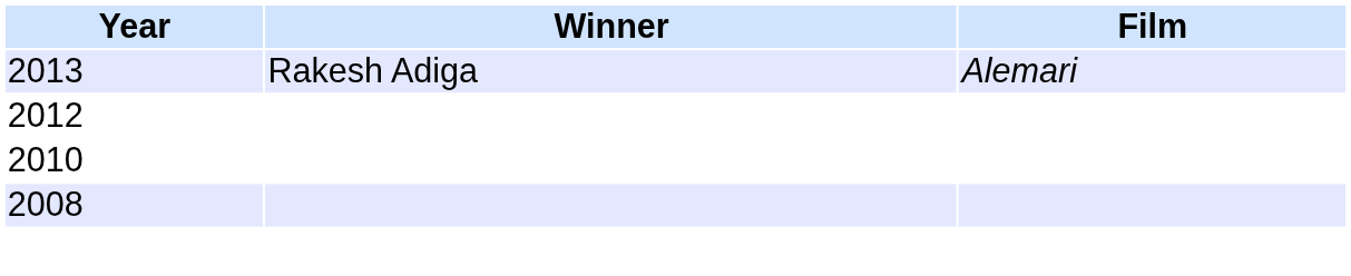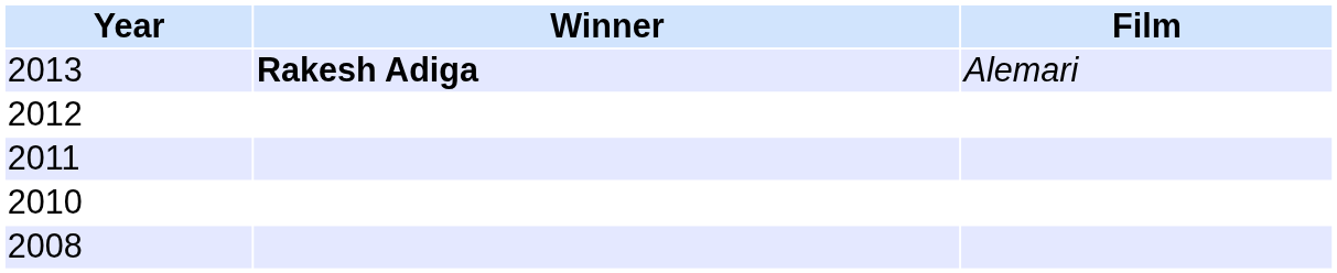 <table cellspacing="1" cellpadding="1" border="0" width="50%">
 <tr bgcolor="#d1e4fd">
 <th>Year</th>
 <th>Winner</th>
 <th>Film</th>
 </tr>
 <tr bgcolor="#e4e8ff">
 <td>2013</td>
-<td>Rakesh Adiga</td>
+<td><strong>Rakesh Adiga</strong></td>
 <td><em>Alemari</em></td>
 </tr>
 <tr>
 <td>2012</td>
+<td></td>
+<td></td>
+</tr>
+<tr bgcolor="#e4e8ff">
+<td>2011</td>
 <td></td>
 <td></td>
 </tr>
 <tr>
 <td>2010</td>
 <td></td>
 <td></td>
 </tr>
 <tr bgcolor="#e4e8ff">
 <td>2008</td>
 <td></td>
 <td></td>
 </tr>
 </table>
